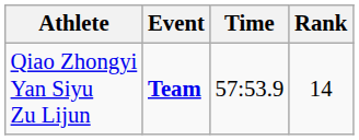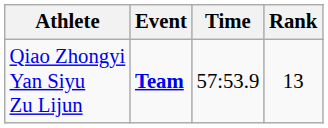 <table class="wikitable" style="font-size:90%;">
 <tr>
 <th>Athlete</th>
 <th>Event</th>
 <th>Time</th>
 <th>Rank</th>
 </tr>
 <tr align=center>
 <td align=left><a href='#'>Qiao Zhongyi</a><br><a href='#'>Yan Siyu</a><br><a href='#'>Zu Lijun</a></td>
 <td align=left><strong><a href='#'>Team</a></strong></td>
 <td>57:53.9</td>
-<td>14</td>
+<td>13</td>
 </tr>
 </table>
